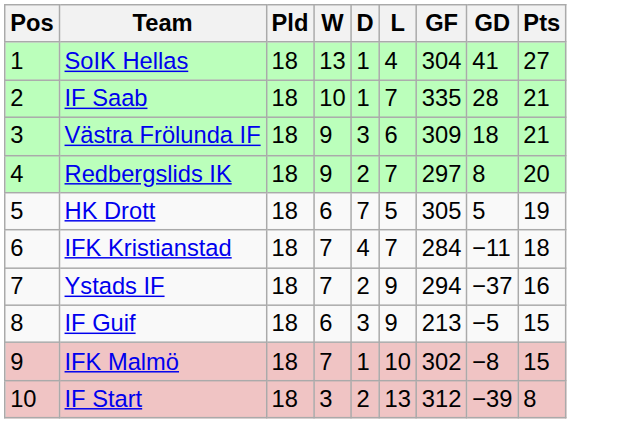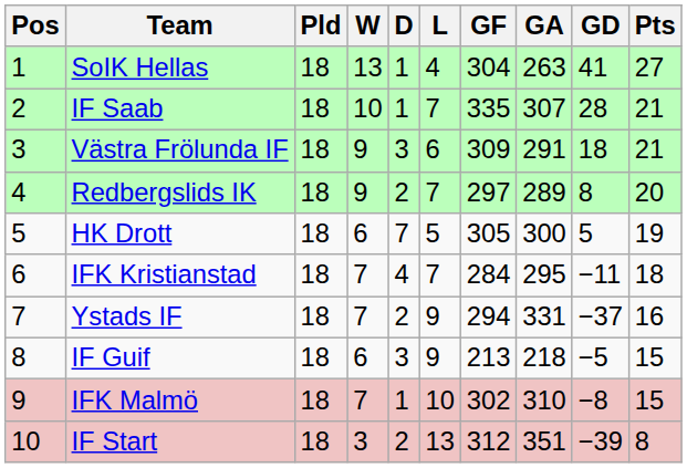 <table class="wikitable">
 <tr>
 <th><span>Pos</span></th>
 <th>Team</th>
 <th><span>Pld</span></th>
 <th><span>W</span></th>
 <th><span>D</span></th>
 <th><span>L</span></th>
 <th><span>GF</span></th>
+<th><span>GA</span></th>
 <th><span>GD</span></th>
 <th><span>Pts</span></th>
 </tr>
 <tr style="background:#bbffbb">
 <td>1</td>
 <td><a href='#'>SoIK Hellas</a></td>
 <td>18</td>
 <td>13</td>
 <td>1</td>
 <td>4</td>
 <td>304</td>
+<td>263</td>
 <td>41</td>
 <td>27</td>
 </tr>
 <tr style="background:#bbffbb">
 <td>2</td>
 <td><a href='#'>IF Saab</a></td>
 <td>18</td>
 <td>10</td>
 <td>1</td>
 <td>7</td>
 <td>335</td>
+<td>307</td>
 <td>28</td>
 <td>21</td>
 </tr>
 <tr style="background:#bbffbb">
 <td>3</td>
 <td><a href='#'>Västra Frölunda IF</a></td>
 <td>18</td>
 <td>9</td>
 <td>3</td>
 <td>6</td>
 <td>309</td>
+<td>291</td>
 <td>18</td>
 <td>21</td>
 </tr>
 <tr style="background:#bbffbb">
 <td>4</td>
 <td><a href='#'>Redbergslids IK</a></td>
 <td>18</td>
 <td>9</td>
 <td>2</td>
 <td>7</td>
 <td>297</td>
+<td>289</td>
 <td>8</td>
 <td>20</td>
 </tr>
 <tr>
 <td>5</td>
 <td><a href='#'>HK Drott</a></td>
 <td>18</td>
 <td>6</td>
 <td>7</td>
 <td>5</td>
 <td>305</td>
+<td>300</td>
 <td>5</td>
 <td>19</td>
 </tr>
 <tr>
 <td>6</td>
 <td><a href='#'>IFK Kristianstad</a></td>
 <td>18</td>
 <td>7</td>
 <td>4</td>
 <td>7</td>
 <td>284</td>
+<td>295</td>
 <td>−11</td>
 <td>18</td>
 </tr>
 <tr>
 <td>7</td>
 <td><a href='#'>Ystads IF</a></td>
 <td>18</td>
 <td>7</td>
 <td>2</td>
 <td>9</td>
 <td>294</td>
+<td>331</td>
 <td>−37</td>
 <td>16</td>
 </tr>
 <tr>
 <td>8</td>
 <td><a href='#'>IF Guif</a></td>
 <td>18</td>
 <td>6</td>
 <td>3</td>
 <td>9</td>
 <td>213</td>
+<td>218</td>
 <td>−5</td>
 <td>15</td>
 </tr>
 <tr align="left" style="background:#f0c4c4;">
 <td>9</td>
 <td><a href='#'>IFK Malmö</a></td>
 <td>18</td>
 <td>7</td>
 <td>1</td>
 <td>10</td>
 <td>302</td>
+<td>310</td>
 <td>−8</td>
 <td>15</td>
 </tr>
 <tr align="left" style="background:#f0c4c4;">
 <td>10</td>
 <td><a href='#'>IF Start</a></td>
 <td>18</td>
 <td>3</td>
 <td>2</td>
 <td>13</td>
 <td>312</td>
+<td>351</td>
 <td>−39</td>
 <td>8</td>
 </tr>
 </table>
